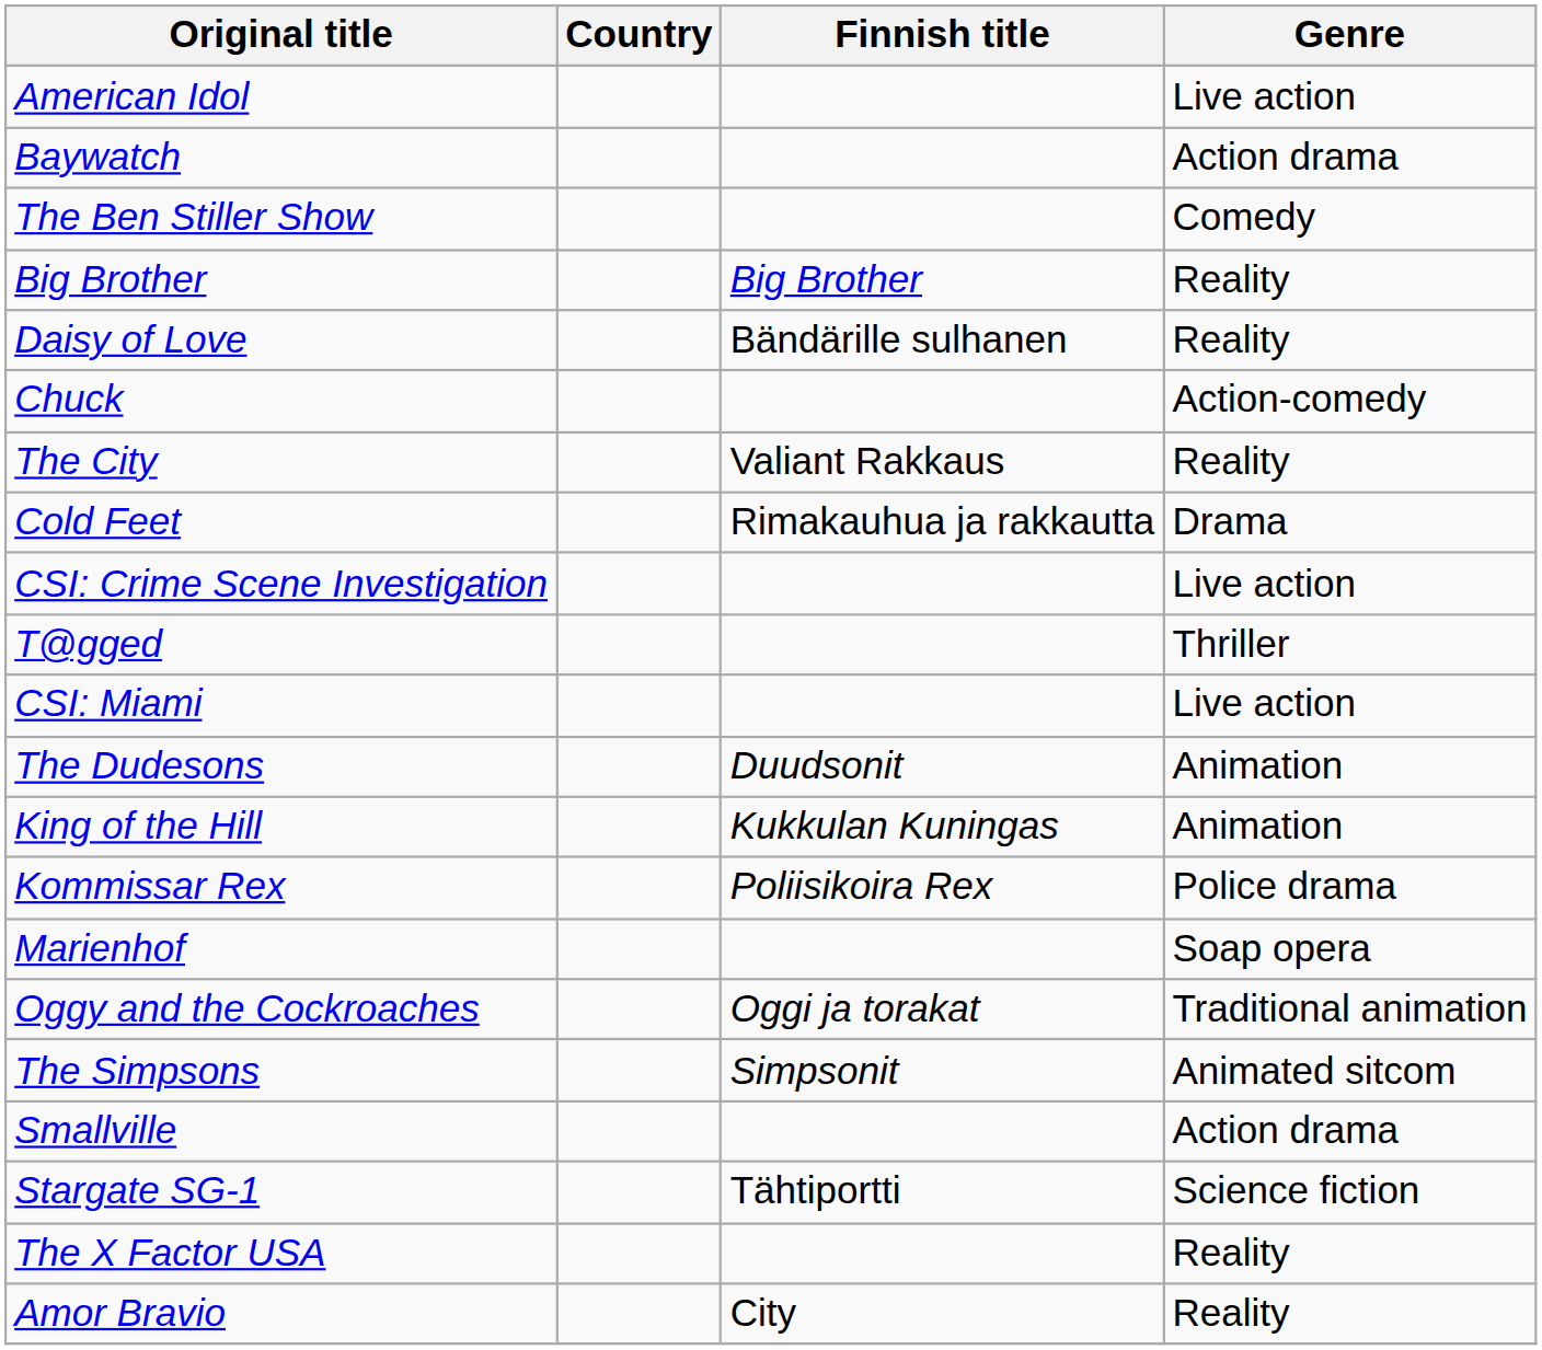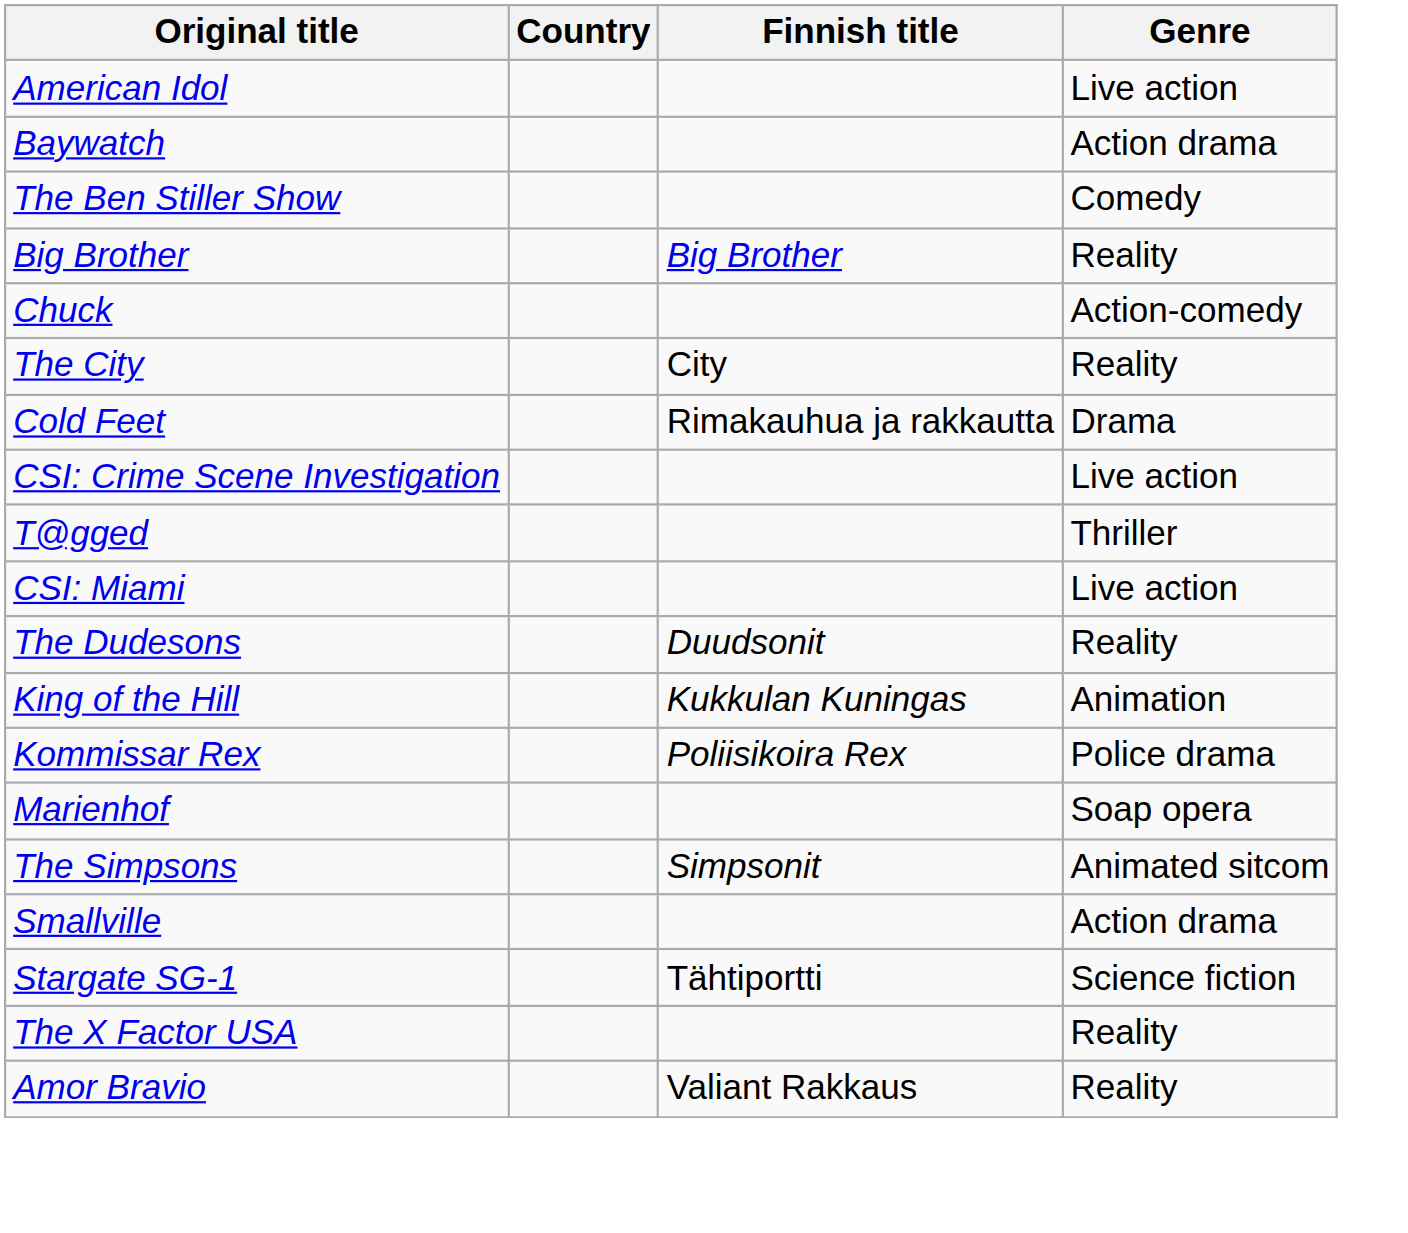 <table class="wikitable">
 <tr>
 <th>Original title</th>
 <th>Country</th>
 <th>Finnish title</th>
 <th>Genre</th>
 </tr>
 <tr>
 <td><em><a href='#'>American Idol</a></em></td>
 <td></td>
 <td></td>
 <td>Live action</td>
 </tr>
 <tr>
 <td><em><a href='#'>Baywatch</a></em></td>
 <td></td>
 <td></td>
 <td>Action drama</td>
 </tr>
 <tr>
 <td><em><a href='#'>The Ben Stiller Show</a></em></td>
 <td></td>
 <td></td>
 <td>Comedy</td>
 </tr>
 <tr>
 <td><em><a href='#'>Big Brother</a></em></td>
 <td></td>
 <td><em><a href='#'>Big Brother</a></em></td>
 <td>Reality</td>
 </tr>
 <tr>
-<td><em><a href='#'>Daisy of Love</a></em></td>
-<td></td>
-<td>Bändärille sulhanen</td>
-<td>Reality</td>
-</tr>
-<tr>
 <td><em><a href='#'>Chuck</a></em></td>
 <td></td>
 <td></td>
 <td>Action-comedy</td>
 </tr>
 <tr>
 <td><em><a href='#'>The City</a></em></td>
 <td></td>
-<td>Valiant Rakkaus</td>
+<td>City</td>
 <td>Reality</td>
 </tr>
 <tr>
 <td><em><a href='#'>Cold Feet</a></em></td>
 <td></td>
 <td>Rimakauhua ja rakkautta</td>
 <td>Drama</td>
 </tr>
 <tr>
 <td><em><a href='#'>CSI: Crime Scene Investigation</a></em></td>
 <td></td>
 <td></td>
 <td>Live action</td>
 </tr>
 <tr>
 <td><em><a href='#'>T@gged</a></em></td>
 <td></td>
 <td></td>
 <td>Thriller</td>
 </tr>
 <tr>
 <td><em><a href='#'>CSI: Miami</a></em></td>
 <td></td>
 <td></td>
 <td>Live action</td>
 </tr>
 <tr>
 <td><em><a href='#'>The Dudesons</a></em></td>
 <td></td>
 <td><em>Duudsonit</em></td>
-<td>Animation</td>
+<td>Reality</td>
 </tr>
 <tr>
 <td><em><a href='#'>King of the Hill</a></em></td>
 <td></td>
 <td><em>Kukkulan Kuningas</em></td>
 <td>Animation</td>
 </tr>
 <tr>
 <td><em><a href='#'>Kommissar Rex</a></em></td>
 <td></td>
 <td><em>Poliisikoira Rex</em></td>
 <td>Police drama</td>
 </tr>
 <tr>
 <td><em><a href='#'>Marienhof</a></em></td>
 <td></td>
 <td></td>
 <td>Soap opera</td>
-</tr>
-<tr>
-<td><em><a href='#'>Oggy and the Cockroaches</a></em></td>
-<td></td>
-<td><em>Oggi ja torakat</em></td>
-<td>Traditional animation</td>
 </tr>
 <tr>
 <td><em><a href='#'>The Simpsons</a></em></td>
 <td></td>
 <td><em>Simpsonit</em></td>
 <td>Animated sitcom</td>
 </tr>
 <tr>
 <td><em><a href='#'>Smallville</a></em></td>
 <td></td>
 <td></td>
 <td>Action drama</td>
 </tr>
 <tr>
 <td><em><a href='#'>Stargate SG-1</a></em></td>
 <td></td>
 <td>Tähtiportti</td>
 <td>Science fiction</td>
 </tr>
 <tr>
 <td><em><a href='#'>The X Factor USA</a></em></td>
 <td></td>
 <td></td>
 <td>Reality</td>
 </tr>
 <tr>
 <td><em><a href='#'>Amor Bravio</a></em></td>
 <td></td>
-<td>City</td>
+<td>Valiant Rakkaus</td>
 <td>Reality</td>
 </tr>
 <tr>
 </tr>
 </table>
